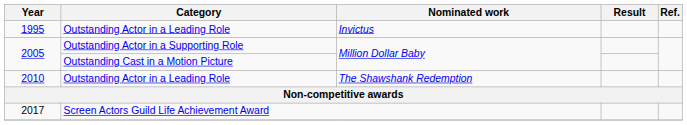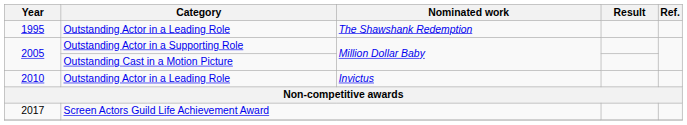 <table class=wikitable>
 <tr>
 <th scope="col" style="width:5em;">Year</th>
 <th scope="col" style="width:26em;">Category</th>
 <th scope="col" style="width:25em;">Nominated work</th>
 <th scope="col" style="width:5em;">Result</th>
 <th>Ref.</th>
 </tr>
 <tr>
 <td style="text-align:center;"><a href='#'>1995</a></td>
 <td><a href='#'>Outstanding Actor in a Leading Role</a></td>
-<td><em><a href='#'>Invictus</a></em></td>
+<td><em><a href='#'>The Shawshank Redemption</a></em></td>
 <td></td>
 <td style="text-align:center;"></td>
 </tr>
 <tr>
 <td style="text-align:center;", rowspan=2><a href='#'>2005</a></td>
 <td><a href='#'>Outstanding Actor in a Supporting Role</a></td>
 <td rowspan=2><em><a href='#'>Million Dollar Baby</a></em></td>
 <td></td>
 <td style="text-align:center;", rowspan=2></td>
 </tr>
 <tr>
 <td><a href='#'>Outstanding Cast in a Motion Picture</a></td>
 <td></td>
 </tr>
 <tr>
 <td style="text-align:center;"><a href='#'>2010</a></td>
 <td><a href='#'>Outstanding Actor in a Leading Role</a></td>
-<td><em><a href='#'>The Shawshank Redemption</a></em></td>
+<td><em><a href='#'>Invictus</a></em></td>
 <td></td>
 <td style="text-align:center;"></td>
 </tr>
 <tr>
 <th colspan=5><strong>Non-competitive awards</strong></th>
 </tr>
 <tr>
 <td align=center>2017</td>
 <td colspan=2><a href='#'>Screen Actors Guild Life Achievement Award</a></td>
 <td></td>
 <td style="text-align:center;"></td>
 </tr>
 <tr>
 </tr>
 </table>
